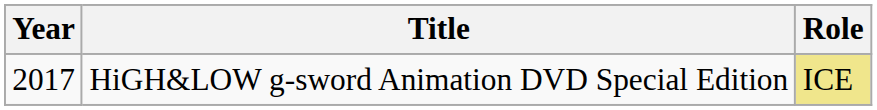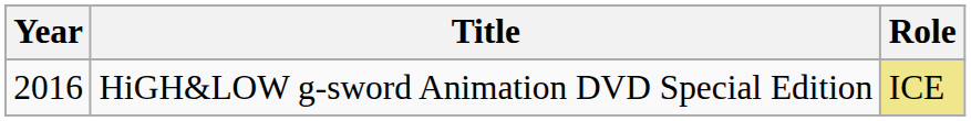 <table class="wikitable">
 <tr>
 <th>Year</th>
 <th>Title</th>
 <th>Role</th>
 </tr>
 <tr>
-<td>2017</td>
+<td>2016</td>
 <td>HiGH&LOW g-sword Animation DVD Special Edition</td>
 <td style="background: khaki;">ICE</td>
 </tr>
 </table>
